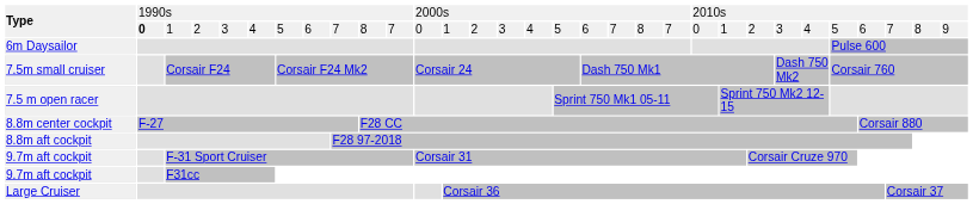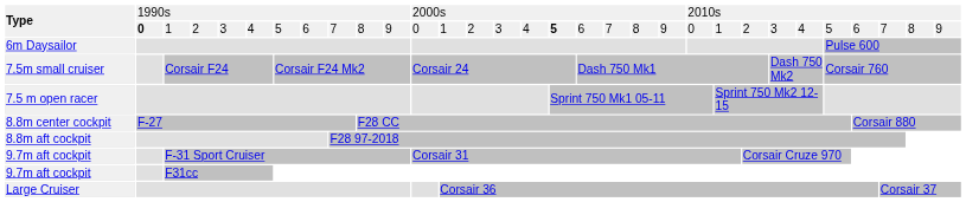 <table style="width:100%" class="wraplinks">
 <tr style="background-color:#F0F0F0;">
 <td colspan= 2 rowspan=2 width=10%><strong>Type</strong></td>
 <td colspan=10 width=20%>1990s</td>
 <td colspan=10 width=20%>2000s</td>
 <td colspan=10 width=20%>2010s</td>
 </tr>
 <tr style="background-color:#F0F0F0;">
 <td width=2%><strong>0</strong></td>
 <td width=2%>1</td>
 <td width=2%>2</td>
 <td width=2%>3</td>
 <td width=2%>4</td>
 <td width=2%>5</td>
 <td width=2%>6</td>
 <td width=2%>7</td>
 <td width=2%>8</td>
-<td width=2%>7</td>
+<td width=2%>9</td>
 <td width=2%>0</td>
 <td width=2%>1</td>
 <td width=2%>2</td>
 <td width=2%>3</td>
 <td width=2%>4</td>
-<td width=2%>5</td>
+<td width=2%><strong>5</strong></td>
 <td width=2%>6</td>
 <td width=2%>7</td>
 <td width=2%>8</td>
-<td width=2%>7</td>
+<td width=2%>9</td>
 <td width=2%>0</td>
 <td width=2%>1</td>
 <td width=2%>2</td>
 <td width=2%>3</td>
 <td width=2%>4</td>
 <td width=2%>5</td>
 <td width=2%>6</td>
 <td width=2%>7</td>
 <td width=2%>8</td>
 <td width=2%>9</td>
 </tr>
 <tr style="background-color:#E0E0E0;">
 <td colspan= 2 style="background-color:#F0F0F0"><a href='#'>6m Daysailor</a></td>
 <td colspan=10></td>
 <td colspan=10></td>
 <td colspan=5></td>
 <td colspan=5 style="background-color:#C0C0C0"><a href='#'>Pulse 600</a></td>
 </tr>
 <tr style="background-color:#E0E0E0;">
 <td colspan= 2  style="background-color:#F0F0F0;"><a href='#'>7.5m small cruiser</a></td>
 <td colspan=1></td>
 <td colspan=4 style="background-color:#C0C0C0"><a href='#'>Corsair F24</a></td>
 <td colspan=5 style="background-color:#C0C0C0"><a href='#'>Corsair F24 Mk2</a></td>
 <td colspan=6 style="background-color:#C0C0C0"><a href='#'>Corsair 24</a></td>
 <td colspan=7 style="background-color:#C0C0C0"><a href='#'>Dash 750 Mk1</a></td>
 <td colspan=2 style="background-color:#C0C0C0"><a href='#'>Dash 750 Mk2</a></td>
 <td colspan=5 style="background-color:#C0C0C0"><a href='#'>Corsair 760</a></td>
 </tr>
 <tr style="background-color:#E0E0E0;">
 <td colspan= 2  style="background-color:#F0F0F0;"><a href='#'>7.5 m open racer</a></td>
 <td colspan=10></td>
 <td colspan=5></td>
 <td colspan=6 style="background-color:#C0C0C0"><a href='#'>Sprint 750 Mk1 05-11</a></td>
 <td colspan=4 style="background-color:#C0C0C0"><a href='#'>Sprint 750 Mk2 12-15</a></td>
 <td colspan=5></td>
 </tr>
 <tr style="background-color:#E0E0E0;">
 <td colspan= 2  style="background-color:#F0F0F0;"><a href='#'>8.8m center cockpit</a></td>
 <td colspan=8 style="background-color:#C0C0C0"><a href='#'>F-27</a></td>
 <td colspan=18 style="background-color:#C0C0C0"><a href='#'>F28 CC</a></td>
 <td colspan=4 style="background-color:#C0C0C0"><a href='#'>Corsair 880</a></td>
 </tr>
 <tr style="background-color:#E0E0E0;">
 <td colspan= 2  style="background-color:#F0F0F0;"><a href='#'>8.8m aft cockpit</a></td>
 <td colspan=7></td>
 <td colspan=21 style="background-color:#C0C0C0"><a href='#'>F28 97-2018</a></td>
 </tr>
 <tr style="background-color:#E0E0E0;">
 <td colspan= 2  style="background-color:#F0F0F0;"><a href='#'>9.7m aft cockpit</a></td>
 <td colspan=1></td>
 <td colspan=9 style="background-color:#C0C0C0"><a href='#'>F-31 Sport Cruiser</a></td>
 <td colspan=12 style="background-color:#C0C0C0"><a href='#'>Corsair 31</a></td>
 <td colspan=4 style="background-color:#C0C0C0"><a href='#'>Corsair Cruze 970</a></td>
 </tr>
 <tr style="background-color:#E0E0E0;">
 <td colspan= 2  style="background-color:#F0F0F0;"><a href='#'>9.7m aft cockpit</a></td>
 <td colspan=1></td>
 <td colspan=4 style="background-color:#C0C0C0"><a href='#'>F31cc</a></td>
 </tr>
 <tr style="background-color:#E0E0E0;">
 <td colspan= 2  style="background-color:#F0F0F0;"><a href='#'>Large Cruiser</a></td>
 <td colspan=10></td>
 <td colspan=1></td>
 <td colspan=16 style="background-color:#C0C0C0"><a href='#'>Corsair 36</a></td>
 <td colspan=3 style="background-color:#C0C0C0"><a href='#'>Corsair 37</a></td>
 </tr>
 </table>
